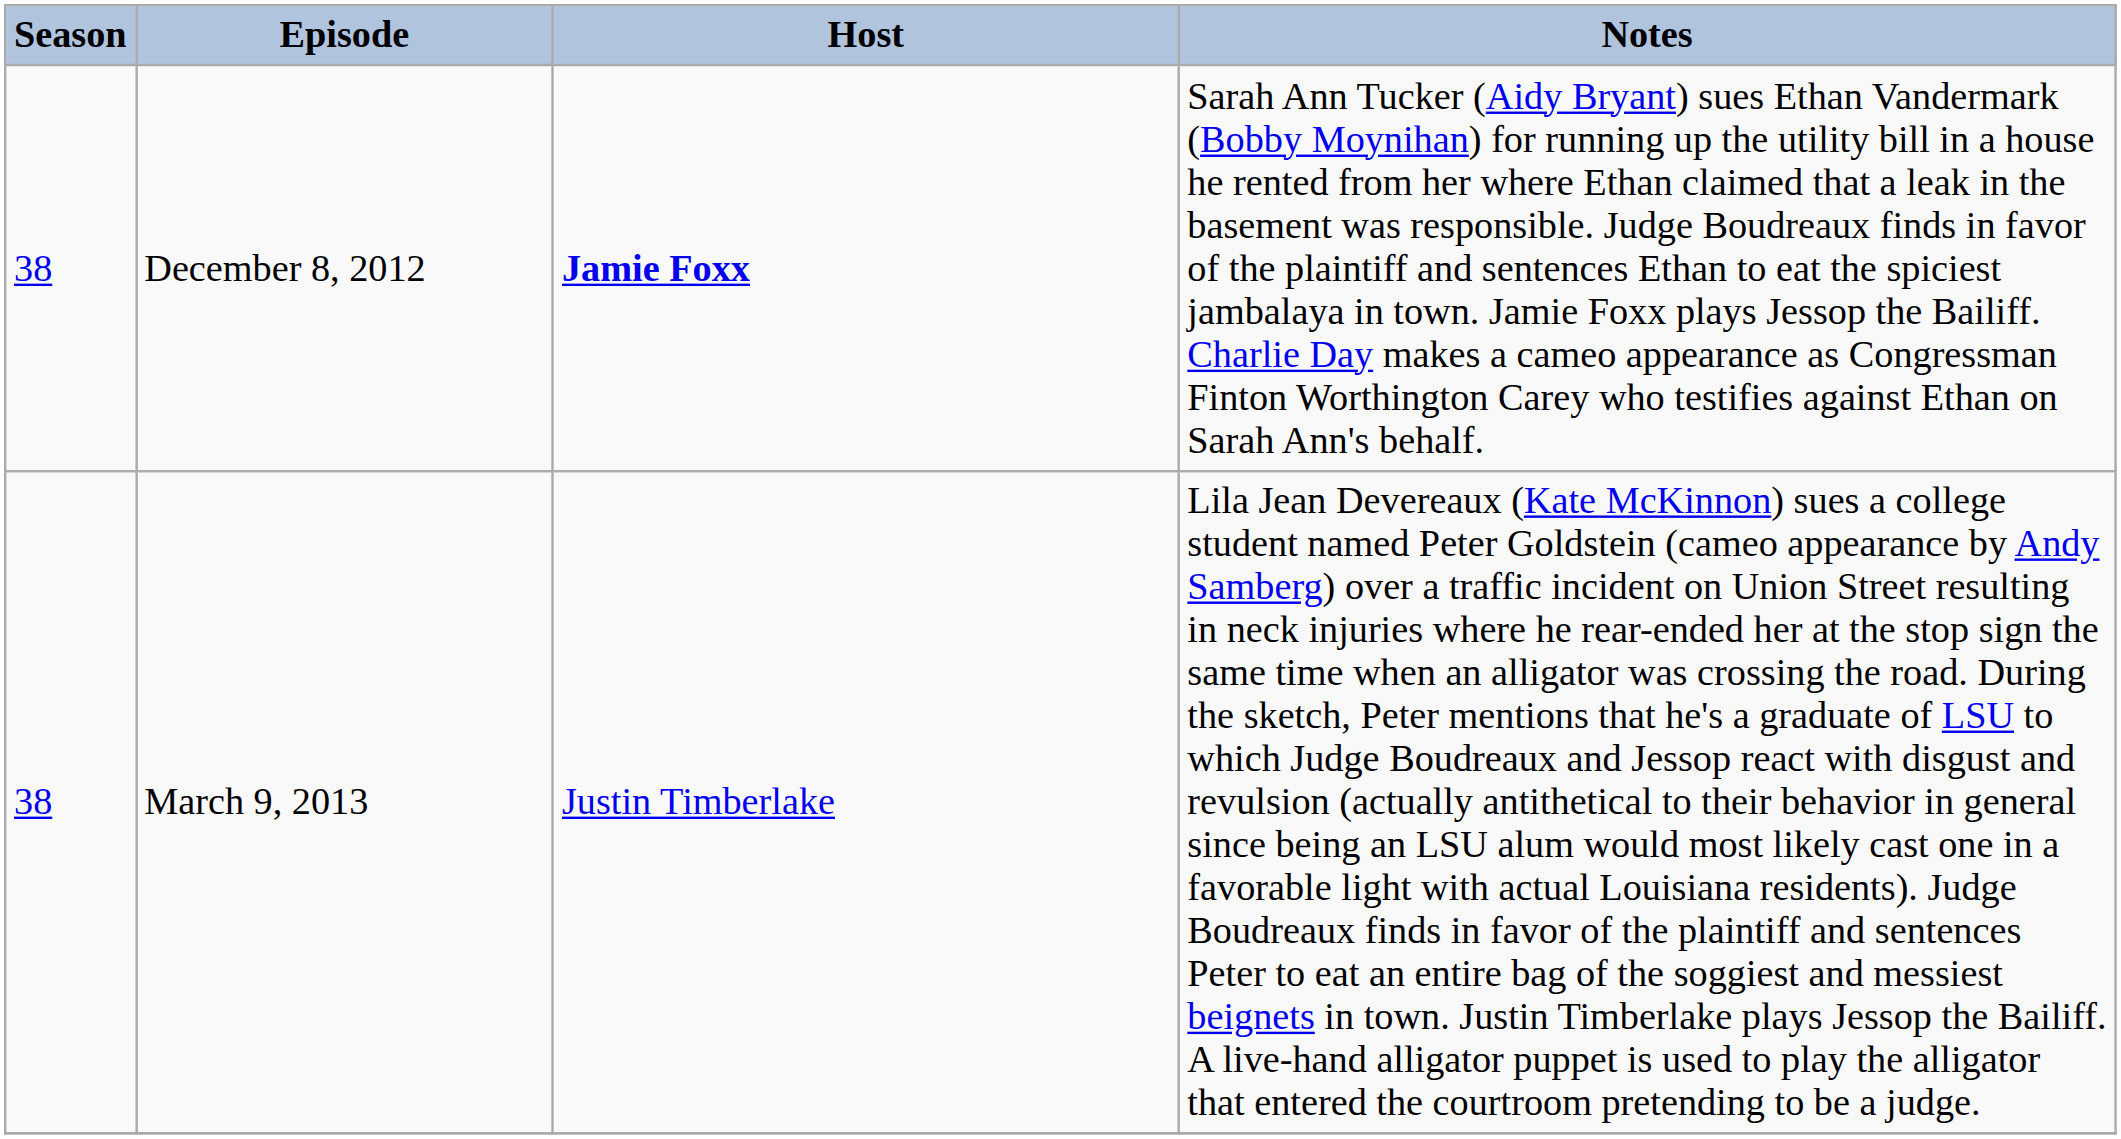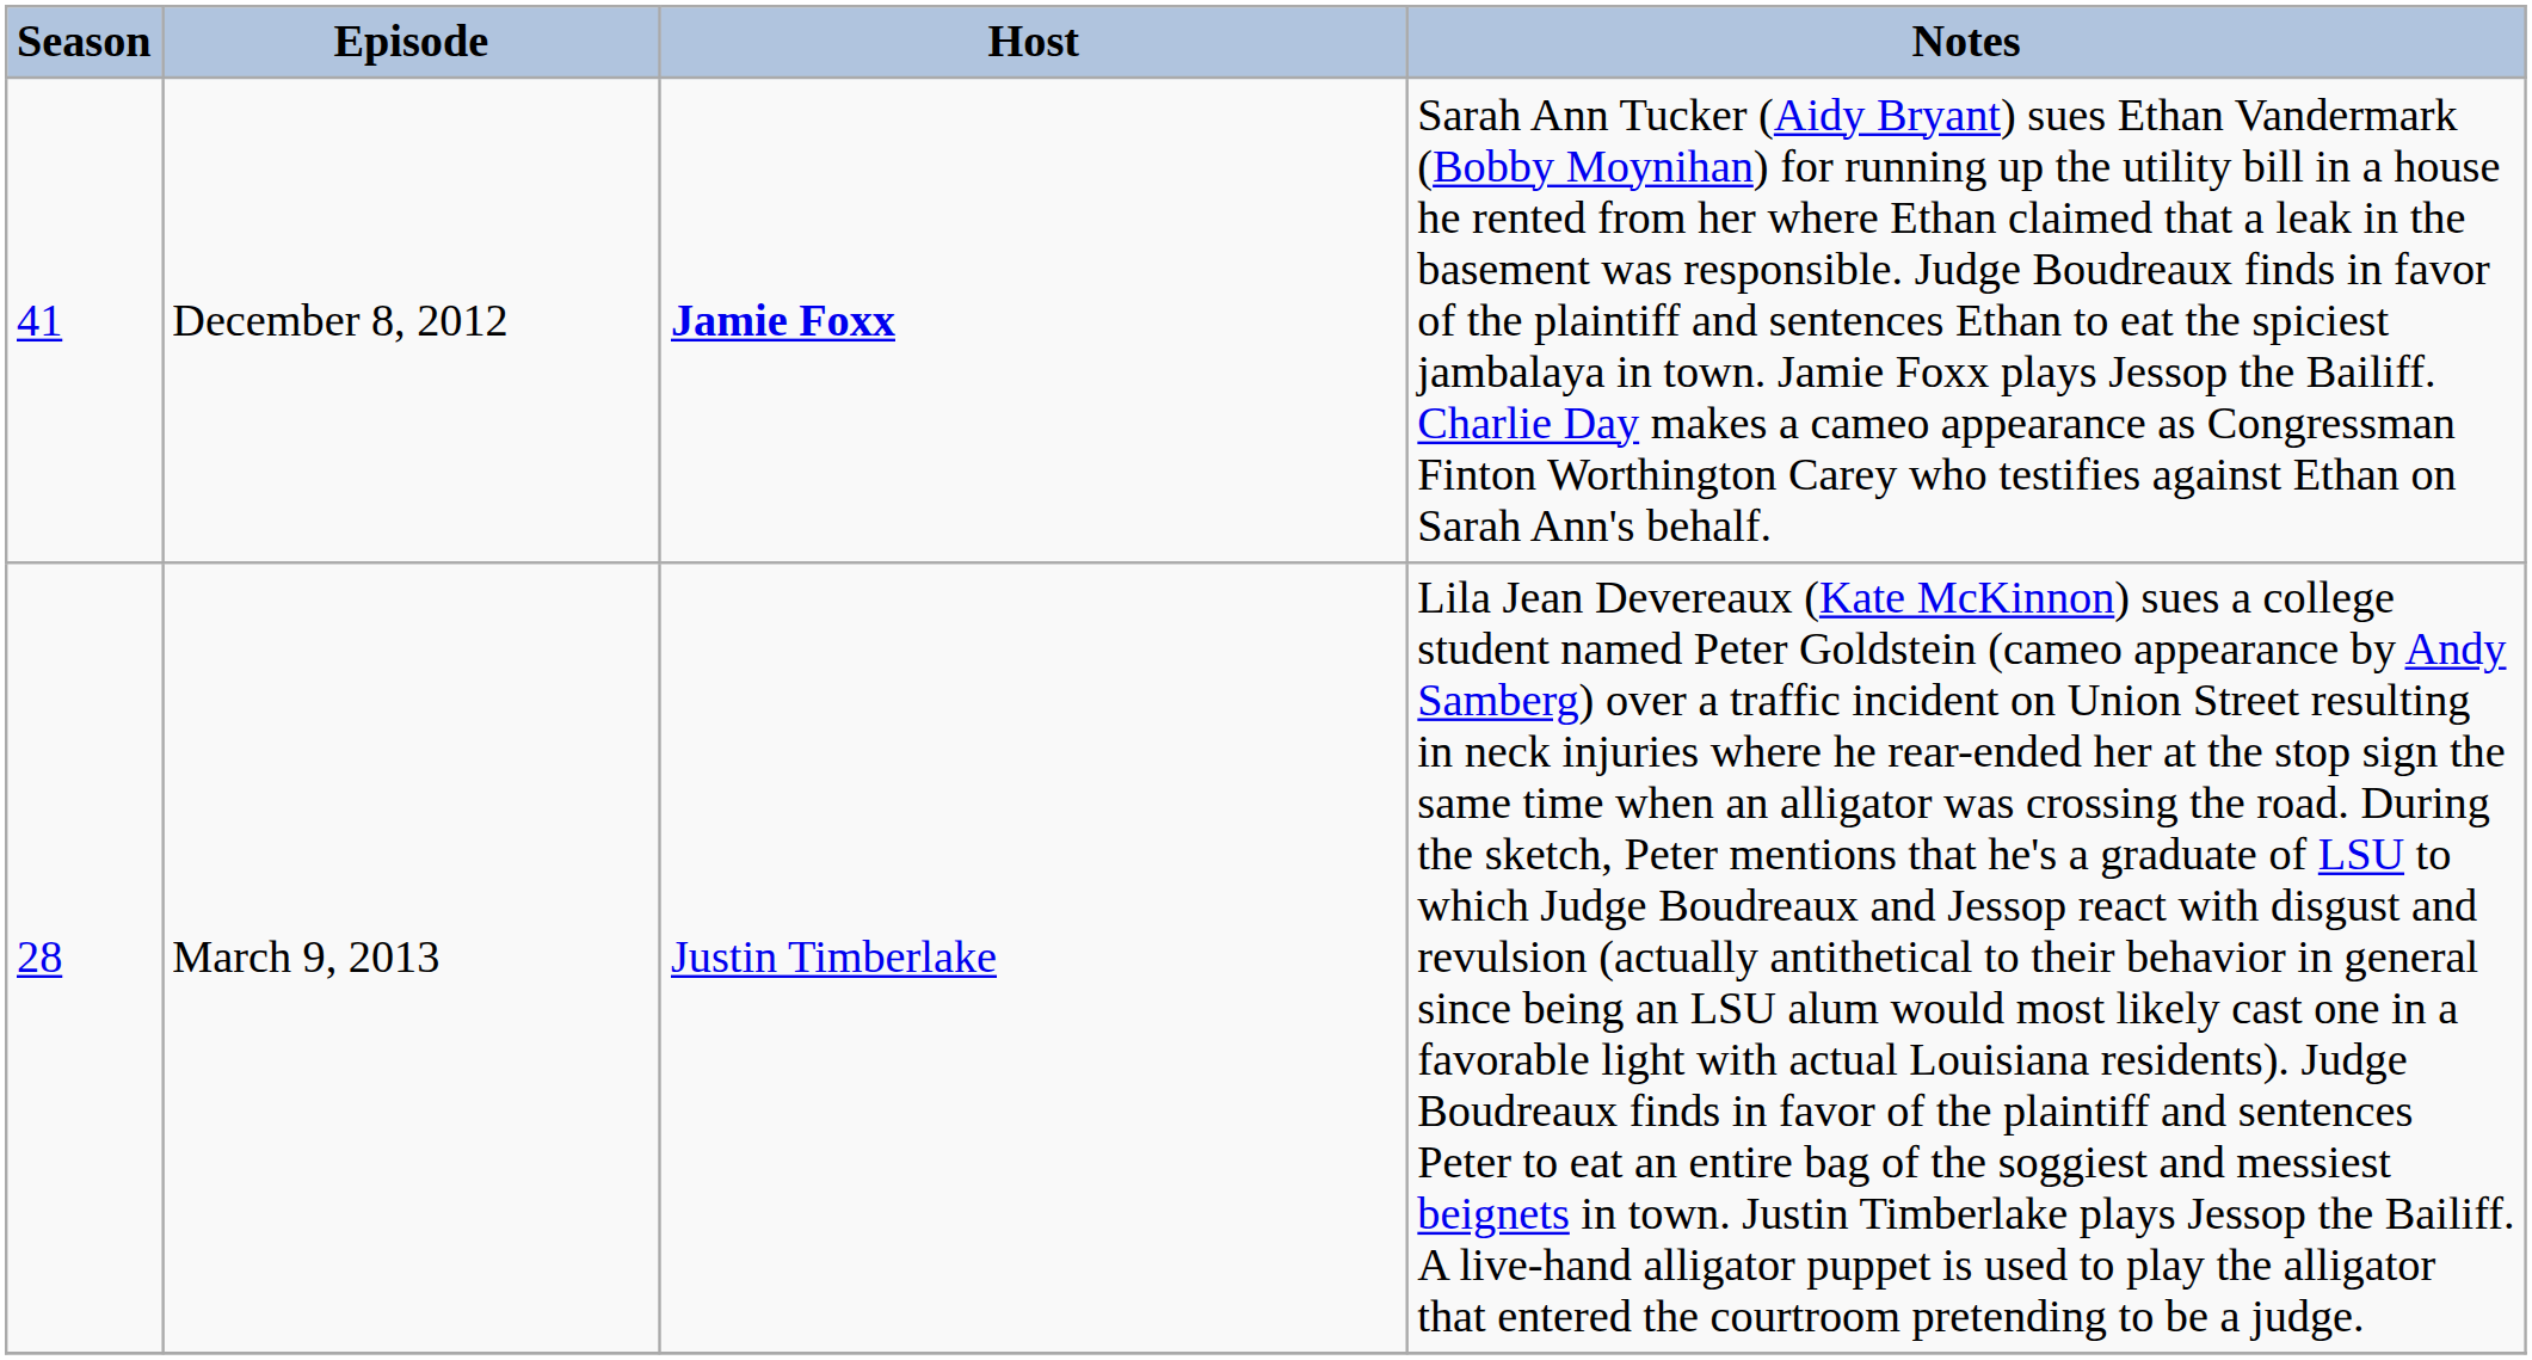 <table class="wikitable" style="width:100%;">
 <tr>
 <th style="background:#B0C4DE;" width="5%">Season</th>
 <th style="background:#B0C4DE;" width="20%">Episode</th>
 <th style="background:#B0C4DE;" width="30%">Host</th>
 <th style="background:#B0C4DE;" width="45%">Notes</th>
 </tr>
 <tr>
-<td><a href='#'>38</a></td>
+<td><a href='#'>41</a></td>
 <td>December 8, 2012</td>
 <td><strong><a href='#'>Jamie Foxx</a></strong></td>
 <td>Sarah Ann Tucker (<a href='#'>Aidy Bryant</a>) sues Ethan Vandermark (<a href='#'>Bobby Moynihan</a>) for running up the utility bill in a house he rented from her where Ethan claimed that a leak in the basement was responsible. Judge Boudreaux finds in favor of the plaintiff and sentences Ethan to eat the spiciest jambalaya in town. Jamie Foxx plays Jessop the Bailiff. <a href='#'>Charlie Day</a> makes a cameo appearance as Congressman Finton Worthington Carey who testifies against Ethan on Sarah Ann's behalf.</td>
 </tr>
 <tr>
-<td><a href='#'>38</a></td>
+<td><a href='#'>28</a></td>
 <td>March 9, 2013</td>
 <td><a href='#'>Justin Timberlake</a></td>
 <td>Lila Jean Devereaux (<a href='#'>Kate McKinnon</a>) sues a college student named Peter Goldstein (cameo appearance by <a href='#'>Andy Samberg</a>) over a traffic incident on Union Street resulting in neck injuries where he rear-ended her at the stop sign the same time when an alligator was crossing the road. During the sketch, Peter mentions that he's a graduate of <a href='#'>LSU</a> to which Judge Boudreaux and Jessop react with disgust and revulsion (actually antithetical to their behavior in general since being an LSU alum would most likely cast one in a favorable light with actual Louisiana residents). Judge Boudreaux finds in favor of the plaintiff and sentences Peter to eat an entire bag of the soggiest and messiest <a href='#'>beignets</a> in town. Justin Timberlake plays Jessop the Bailiff. A live-hand alligator puppet is used to play the alligator that entered the courtroom pretending to be a judge.</td>
 </tr>
 <tr>
 </tr>
 </table>
